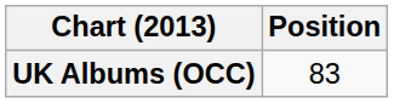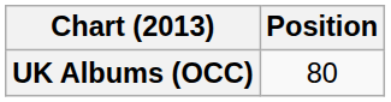 <table class="wikitable plainrowheaders" style="text-align:center">
 <tr>
 <th scope="col">Chart (2013)</th>
 <th scope="col">Position</th>
 </tr>
 <tr>
 <th scope="row">UK Albums (OCC)</th>
-<td>83</td>
+<td>80</td>
 </tr>
 </table>
